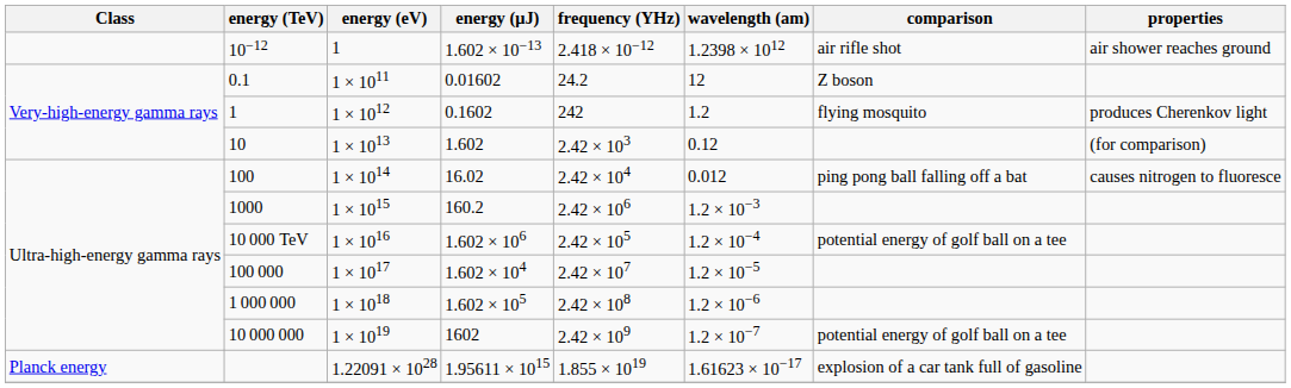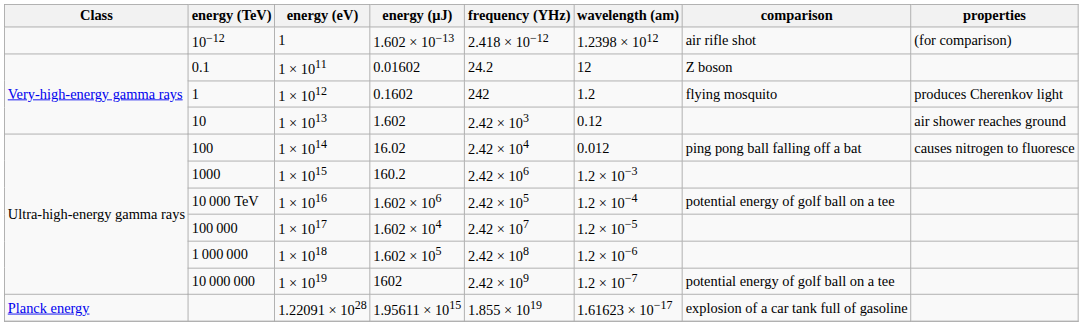 <table class="wikitable">
 <tr>
 <th>Class</th>
 <th>energy (TeV)</th>
 <th>energy (eV)</th>
 <th>energy (μJ)</th>
 <th>frequency (YHz)</th>
 <th>wavelength (am)</th>
 <th>comparison</th>
 <th>properties</th>
 </tr>
 <tr>
 <td rowspan="2"></td>
 <td>10<sup>−12</sup></td>
 <td>1</td>
 <td>1.602 × 10<sup>−13</sup></td>
 <td>2.418 × 10<sup>−12</sup></td>
 <td>1.2398 × 10<sup>12</sup></td>
 <td>air rifle shot</td>
-<td>air shower reaches ground</td>
+<td>(for comparison)</td>
 </tr>
 <tr>
 <td rowspan="2">0.1</td>
 <td rowspan="2">1 × 10<sup>11</sup></td>
 <td rowspan="2">0.01602</td>
 <td rowspan="2">24.2</td>
 <td rowspan="2">12</td>
 <td rowspan="2">Z boson</td>
 <td rowspan="2"></td>
 </tr>
 <tr>
 <td rowspan="4"><a href='#'>Very-high-energy gamma rays</a></td>
 </tr>
 <tr>
 <td>1</td>
 <td>1 × 10<sup>12</sup></td>
 <td>0.1602</td>
 <td>242</td>
 <td>1.2</td>
 <td>flying mosquito</td>
 <td>produces Cherenkov light</td>
 </tr>
 <tr>
 <td>10</td>
 <td>1 × 10<sup>13</sup></td>
 <td>1.602</td>
 <td>2.42 × 10<sup>3</sup></td>
 <td>0.12</td>
 <td></td>
-<td>(for comparison)</td>
+<td>air shower reaches ground</td>
 </tr>
 <tr>
 <td rowspan="2">100</td>
 <td rowspan="2">1 × 10<sup>14</sup></td>
 <td rowspan="2">16.02</td>
 <td rowspan="2">2.42 × 10<sup>4</sup></td>
 <td rowspan="2">0.012</td>
 <td rowspan="2">ping pong ball falling off a bat</td>
 <td rowspan="2">causes nitrogen to fluoresce</td>
 </tr>
 <tr>
 <td rowspan="7">Ultra-high-energy gamma rays</td>
 </tr>
 <tr>
 <td>1000</td>
 <td>1 × 10<sup>15</sup></td>
 <td>160.2</td>
 <td>2.42 × 10<sup>6</sup></td>
 <td>1.2 × 10<sup>−3</sup></td>
 <td></td>
 <td></td>
 </tr>
 <tr>
 <td>10 000 TeV</td>
 <td>1 × 10<sup>16</sup></td>
 <td>1.602 × 10<sup>6</sup></td>
 <td>2.42 × 10<sup>5</sup></td>
 <td>1.2 × 10<sup>−4</sup></td>
 <td>potential energy of golf ball on a tee</td>
 <td></td>
 </tr>
 <tr>
 <td>100 000</td>
 <td>1 × 10<sup>17</sup></td>
 <td>1.602 × 10<sup>4</sup></td>
 <td>2.42 × 10<sup>7</sup></td>
 <td>1.2 × 10<sup>−5</sup></td>
 <td></td>
 <td></td>
 </tr>
 <tr>
 <td>1 000 000</td>
 <td>1 × 10<sup>18</sup></td>
 <td>1.602 × 10<sup>5</sup></td>
 <td>2.42 × 10<sup>8</sup></td>
 <td>1.2 × 10<sup>−6</sup></td>
 <td></td>
 <td></td>
 </tr>
 <tr>
 <td>10 000 000</td>
 <td>1 × 10<sup>19</sup></td>
 <td>1602</td>
 <td>2.42 × 10<sup>9</sup></td>
 <td>1.2 × 10<sup>−7</sup></td>
 <td>potential energy of golf ball on a tee</td>
 <td></td>
 </tr>
 <tr>
 <td rowspan="2"></td>
 <td rowspan="2">1.22091 × 10<sup>28</sup></td>
 <td rowspan="2">1.95611 × 10<sup>15</sup></td>
 <td rowspan="2">1.855 × 10<sup>19</sup></td>
 <td rowspan="2">1.61623 × 10<sup>−17</sup></td>
 <td rowspan="2">explosion of a car tank full of gasoline</td>
 <td rowspan="2"></td>
 </tr>
 <tr>
 <td><a href='#'>Planck energy</a></td>
 </tr>
 <tr>
 </tr>
 </table>
